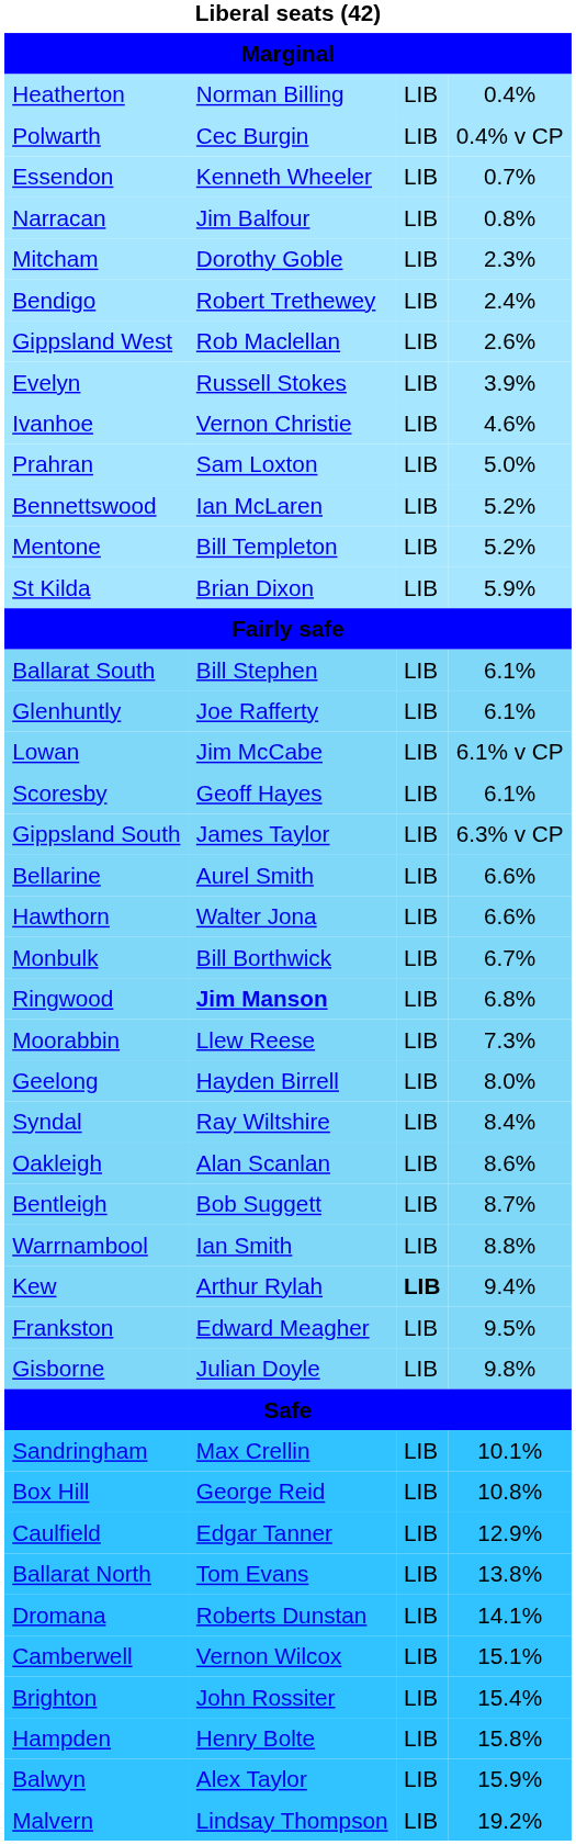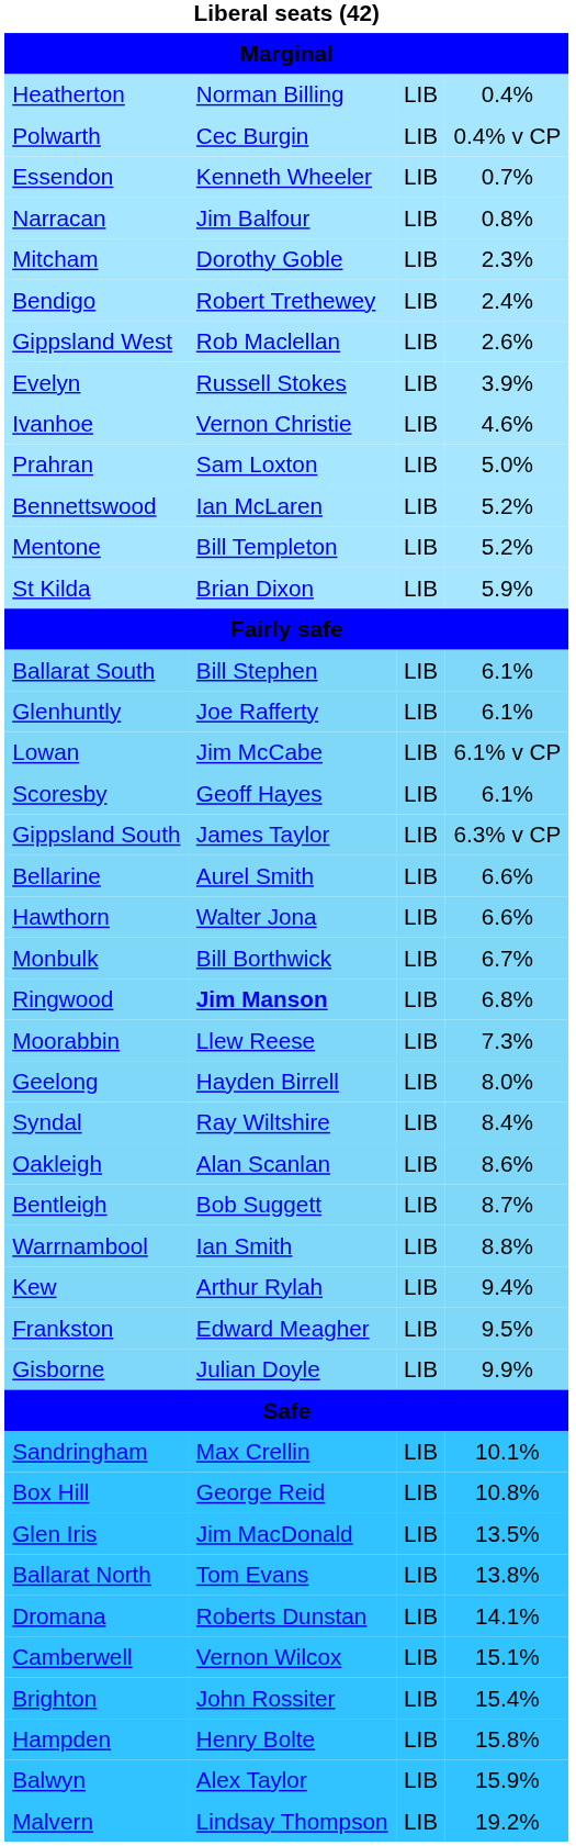 <table class="toccolours" cellpadding="5" cellspacing="0" style="float:left; margin-right:.5em; margin-top:.4em; font-size:90%;">
 <tr>
 <td COLSPAN=4 align="center"><strong>Liberal seats (42)</strong></td>
 </tr>
 <tr>
 <td COLSPAN=4 align="center" bgcolor="Blue"><span><strong>Marginal</strong></span></td>
 </tr>
 <tr>
 <td align="left" bgcolor="A6E7FF"><a href='#'>Heatherton</a></td>
 <td align="left" bgcolor="A6E7FF"><a href='#'>Norman Billing</a></td>
 <td align="left" bgcolor="A6E7FF">LIB</td>
 <td align="center" bgcolor="A6E7FF">0.4%</td>
 </tr>
 <tr>
 <td align="left" bgcolor="A6E7FF"><a href='#'>Polwarth</a></td>
 <td align="left" bgcolor="A6E7FF"><a href='#'>Cec Burgin</a></td>
 <td align="left" bgcolor="A6E7FF">LIB</td>
 <td align="center" bgcolor="A6E7FF">0.4% v CP</td>
 </tr>
 <tr>
 <td align="left" bgcolor="A6E7FF"><a href='#'>Essendon</a></td>
 <td align="left" bgcolor="A6E7FF"><a href='#'>Kenneth Wheeler</a></td>
 <td align="left" bgcolor="A6E7FF">LIB</td>
 <td align="center" bgcolor="A6E7FF">0.7%</td>
 </tr>
 <tr>
 <td align="left" bgcolor="A6E7FF"><a href='#'>Narracan</a></td>
 <td align="left" bgcolor="A6E7FF"><a href='#'>Jim Balfour</a></td>
 <td align="left" bgcolor="A6E7FF">LIB</td>
 <td align="center" bgcolor="A6E7FF">0.8%</td>
 </tr>
 <tr>
 <td align="left" bgcolor="A6E7FF"><a href='#'>Mitcham</a></td>
 <td align="left" bgcolor="A6E7FF"><a href='#'>Dorothy Goble</a></td>
 <td align="left" bgcolor="A6E7FF">LIB</td>
 <td align="center" bgcolor="A6E7FF">2.3%</td>
 </tr>
 <tr>
 <td align="left" bgcolor="A6E7FF"><a href='#'>Bendigo</a></td>
 <td align="left" bgcolor="A6E7FF"><a href='#'>Robert Trethewey</a></td>
 <td align="left" bgcolor="A6E7FF">LIB</td>
 <td align="center" bgcolor="A6E7FF">2.4%</td>
 </tr>
 <tr>
 <td align="left" bgcolor="A6E7FF"><a href='#'>Gippsland West</a></td>
 <td align="left" bgcolor="A6E7FF"><a href='#'>Rob Maclellan</a></td>
 <td align="left" bgcolor="A6E7FF">LIB</td>
 <td align="center" bgcolor="A6E7FF">2.6%</td>
 </tr>
 <tr>
 <td align="left" bgcolor="A6E7FF"><a href='#'>Evelyn</a></td>
 <td align="left" bgcolor="A6E7FF"><a href='#'>Russell Stokes</a></td>
 <td align="left" bgcolor="A6E7FF">LIB</td>
 <td align="center" bgcolor="A6E7FF">3.9%</td>
 </tr>
 <tr>
 <td align="left" bgcolor="A6E7FF"><a href='#'>Ivanhoe</a></td>
 <td align="left" bgcolor="A6E7FF"><a href='#'>Vernon Christie</a></td>
 <td align="left" bgcolor="A6E7FF">LIB</td>
 <td align="center" bgcolor="A6E7FF">4.6%</td>
 </tr>
 <tr>
 <td align="left" bgcolor="A6E7FF"><a href='#'>Prahran</a></td>
 <td align="left" bgcolor="A6E7FF"><a href='#'>Sam Loxton</a></td>
 <td align="left" bgcolor="A6E7FF">LIB</td>
 <td align="center" bgcolor="A6E7FF">5.0%</td>
 </tr>
 <tr>
 <td align="left" bgcolor="A6E7FF"><a href='#'>Bennettswood</a></td>
 <td align="left" bgcolor="A6E7FF"><a href='#'>Ian McLaren</a></td>
 <td align="left" bgcolor="A6E7FF">LIB</td>
 <td align="center" bgcolor="A6E7FF">5.2%</td>
 </tr>
 <tr>
 <td align="left" bgcolor="A6E7FF"><a href='#'>Mentone</a></td>
 <td align="left" bgcolor="A6E7FF"><a href='#'>Bill Templeton</a></td>
 <td align="left" bgcolor="A6E7FF">LIB</td>
 <td align="center" bgcolor="A6E7FF">5.2%</td>
 </tr>
 <tr>
 <td align="left" bgcolor="A6E7FF"><a href='#'>St Kilda</a></td>
 <td align="left" bgcolor="A6E7FF"><a href='#'>Brian Dixon</a></td>
 <td align="left" bgcolor="A6E7FF">LIB</td>
 <td align="center" bgcolor="A6E7FF">5.9%</td>
 </tr>
 <tr>
 <td COLSPAN=4 align="center" bgcolor="blue"><span><strong>Fairly safe</strong></span></td>
 </tr>
 <tr>
 <td align="left" bgcolor="80D8F9"><a href='#'>Ballarat South</a></td>
 <td align="left" bgcolor="80D8F9"><a href='#'>Bill Stephen</a></td>
 <td align="left" bgcolor="80D8F9">LIB</td>
 <td align="center" bgcolor="80D8F9">6.1%</td>
 </tr>
 <tr>
 <td align="left" bgcolor="80D8F9"><a href='#'>Glenhuntly</a></td>
 <td align="left" bgcolor="80D8F9"><a href='#'>Joe Rafferty</a></td>
 <td align="left" bgcolor="80D8F9">LIB</td>
 <td align="center" bgcolor="80D8F9">6.1%</td>
 </tr>
 <tr>
 <td align="left" bgcolor="80D8F9"><a href='#'>Lowan</a></td>
 <td align="left" bgcolor="80D8F9"><a href='#'>Jim McCabe</a></td>
 <td align="left" bgcolor="80D8F9">LIB</td>
 <td align="center" bgcolor="80D8F9">6.1% v CP</td>
 </tr>
 <tr>
 <td align="left" bgcolor="80D8F9"><a href='#'>Scoresby</a></td>
 <td align="left" bgcolor="80D8F9"><a href='#'>Geoff Hayes</a></td>
 <td align="left" bgcolor="80D8F9">LIB</td>
 <td align="center" bgcolor="80D8F9">6.1%</td>
 </tr>
 <tr>
 <td align="left" bgcolor="80D8F9"><a href='#'>Gippsland South</a></td>
 <td align="left" bgcolor="80D8F9"><a href='#'>James Taylor</a></td>
 <td align="left" bgcolor="80D8F9">LIB</td>
 <td align="center" bgcolor="80D8F9">6.3% v CP</td>
 </tr>
 <tr>
 <td align="left" bgcolor="80D8F9"><a href='#'>Bellarine</a></td>
 <td align="left" bgcolor="80D8F9"><a href='#'>Aurel Smith</a></td>
 <td align="left" bgcolor="80D8F9">LIB</td>
 <td align="center" bgcolor="80D8F9">6.6%</td>
 </tr>
 <tr>
 <td align="left" bgcolor="80D8F9"><a href='#'>Hawthorn</a></td>
 <td align="left" bgcolor="80D8F9"><a href='#'>Walter Jona</a></td>
 <td align="left" bgcolor="80D8F9">LIB</td>
 <td align="center" bgcolor="80D8F9">6.6%</td>
 </tr>
 <tr>
 <td align="left" bgcolor="80D8F9"><a href='#'>Monbulk</a></td>
 <td align="left" bgcolor="80D8F9"><a href='#'>Bill Borthwick</a></td>
 <td align="left" bgcolor="80D8F9">LIB</td>
 <td align="center" bgcolor="80D8F9">6.7%</td>
 </tr>
 <tr>
 <td align="left" bgcolor="80D8F9"><a href='#'>Ringwood</a></td>
 <td align="left" bgcolor="80D8F9"><strong><a href='#'>Jim Manson</a></strong></td>
 <td align="left" bgcolor="80D8F9">LIB</td>
 <td align="center" bgcolor="80D8F9">6.8%</td>
 </tr>
 <tr>
 <td align="left" bgcolor="80D8F9"><a href='#'>Moorabbin</a></td>
 <td align="left" bgcolor="80D8F9"><a href='#'>Llew Reese</a></td>
 <td align="left" bgcolor="80D8F9">LIB</td>
 <td align="center" bgcolor="80D8F9">7.3%</td>
 </tr>
 <tr>
 <td align="left" bgcolor="80D8F9"><a href='#'>Geelong</a></td>
 <td align="left" bgcolor="80D8F9"><a href='#'>Hayden Birrell</a></td>
 <td align="left" bgcolor="80D8F9">LIB</td>
 <td align="center" bgcolor="80D8F9">8.0%</td>
 </tr>
 <tr>
 <td align="left" bgcolor="80D8F9"><a href='#'>Syndal</a></td>
 <td align="left" bgcolor="80D8F9"><a href='#'>Ray Wiltshire</a></td>
 <td align="left" bgcolor="80D8F9">LIB</td>
 <td align="center" bgcolor="80D8F9">8.4%</td>
 </tr>
 <tr>
 <td align="left" bgcolor="80D8F9"><a href='#'>Oakleigh</a></td>
 <td align="left" bgcolor="80D8F9"><a href='#'>Alan Scanlan</a></td>
 <td align="left" bgcolor="80D8F9">LIB</td>
 <td align="center" bgcolor="80D8F9">8.6%</td>
 </tr>
 <tr>
 <td align="left" bgcolor="80D8F9"><a href='#'>Bentleigh</a></td>
 <td align="left" bgcolor="80D8F9"><a href='#'>Bob Suggett</a></td>
 <td align="left" bgcolor="80D8F9">LIB</td>
 <td align="center" bgcolor="80D8F9">8.7%</td>
 </tr>
 <tr>
 <td align="left" bgcolor="80D8F9"><a href='#'>Warrnambool</a></td>
 <td align="left" bgcolor="80D8F9"><a href='#'>Ian Smith</a></td>
 <td align="left" bgcolor="80D8F9">LIB</td>
 <td align="center" bgcolor="80D8F9">8.8%</td>
 </tr>
 <tr>
 <td align="left" bgcolor="80D8F9"><a href='#'>Kew</a></td>
 <td align="left" bgcolor="80D8F9"><a href='#'>Arthur Rylah</a></td>
-<td align="left" bgcolor="80D8F9"><strong>LIB</strong></td>
+<td align="left" bgcolor="80D8F9">LIB</td>
 <td align="center" bgcolor="80D8F9">9.4%</td>
 </tr>
 <tr>
 <td align="left" bgcolor="80D8F9"><a href='#'>Frankston</a></td>
 <td align="left" bgcolor="80D8F9"><a href='#'>Edward Meagher</a></td>
 <td align="left" bgcolor="80D8F9">LIB</td>
 <td align="center" bgcolor="80D8F9">9.5%</td>
 </tr>
 <tr>
 <td align="left" bgcolor="80D8F9"><a href='#'>Gisborne</a></td>
 <td align="left" bgcolor="80D8F9"><a href='#'>Julian Doyle</a></td>
 <td align="left" bgcolor="80D8F9">LIB</td>
-<td align="center" bgcolor="80D8F9">9.8%</td>
+<td align="center" bgcolor="80D8F9">9.9%</td>
 </tr>
 <tr>
 <td COLSPAN=4 align="center" bgcolor="blue"><span><strong>Safe</strong></span></td>
 </tr>
 <tr>
 <td align="left" bgcolor="31C3FF"><a href='#'>Sandringham</a></td>
 <td align="left" bgcolor="31C3FF"><a href='#'>Max Crellin</a></td>
 <td align="left" bgcolor="31C3FF">LIB</td>
 <td align="center" bgcolor="31C3FF">10.1%</td>
 </tr>
 <tr>
 <td align="left" bgcolor="31C3FF"><a href='#'>Box Hill</a></td>
 <td align="left" bgcolor="31C3FF"><a href='#'>George Reid</a></td>
 <td align="left" bgcolor="31C3FF">LIB</td>
 <td align="center" bgcolor="31C3FF">10.8%</td>
 </tr>
 <tr>
-<td align="left" bgcolor="31C3FF"><a href='#'>Caulfield</a></td>
-<td align="left" bgcolor="31C3FF"><a href='#'>Edgar Tanner</a></td>
+<td align="left" bgcolor="31C3FF"><a href='#'>Glen Iris</a></td>
+<td align="left" bgcolor="31C3FF"><a href='#'>Jim MacDonald</a></td>
 <td align="left" bgcolor="31C3FF">LIB</td>
-<td align="center" bgcolor="31C3FF">12.9%</td>
+<td align="center" bgcolor="31C3FF">13.5%</td>
 </tr>
 <tr>
 <td align="left" bgcolor="31C3FF"><a href='#'>Ballarat North</a></td>
 <td align="left" bgcolor="31C3FF"><a href='#'>Tom Evans</a></td>
 <td align="left" bgcolor="31C3FF">LIB</td>
 <td align="center" bgcolor="31C3FF">13.8%</td>
 </tr>
 <tr>
 <td align="left" bgcolor="31C3FF"><a href='#'>Dromana</a></td>
 <td align="left" bgcolor="31C3FF"><a href='#'>Roberts Dunstan</a></td>
 <td align="left" bgcolor="31C3FF">LIB</td>
 <td align="center" bgcolor="31C3FF">14.1%</td>
 </tr>
 <tr>
 <td align="left" bgcolor="31C3FF"><a href='#'>Camberwell</a></td>
 <td align="left" bgcolor="31C3FF"><a href='#'>Vernon Wilcox</a></td>
 <td align="left" bgcolor="31C3FF">LIB</td>
 <td align="center" bgcolor="31C3FF">15.1%</td>
 </tr>
 <tr>
 <td align="left" bgcolor="31C3FF"><a href='#'>Brighton</a></td>
 <td align="left" bgcolor="31C3FF"><a href='#'>John Rossiter</a></td>
 <td align="left" bgcolor="31C3FF">LIB</td>
 <td align="center" bgcolor="31C3FF">15.4%</td>
 </tr>
 <tr>
 <td align="left" bgcolor="31C3FF"><a href='#'>Hampden</a></td>
 <td align="left" bgcolor="31C3FF"><a href='#'>Henry Bolte</a></td>
 <td align="left" bgcolor="31C3FF">LIB</td>
 <td align="center" bgcolor="31C3FF">15.8%</td>
 </tr>
 <tr>
 <td align="left" bgcolor="31C3FF"><a href='#'>Balwyn</a></td>
 <td align="left" bgcolor="31C3FF"><a href='#'>Alex Taylor</a></td>
 <td align="left" bgcolor="31C3FF">LIB</td>
 <td align="center" bgcolor="31C3FF">15.9%</td>
 </tr>
 <tr>
 <td align="left" bgcolor="31C3FF"><a href='#'>Malvern</a></td>
 <td align="left" bgcolor="31C3FF"><a href='#'>Lindsay Thompson</a></td>
 <td align="left" bgcolor="31C3FF">LIB</td>
 <td align="center" bgcolor="31C3FF">19.2%</td>
 </tr>
 <tr>
 </tr>
 </table>
